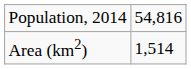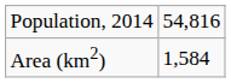 <table class="wikitable">
 <tr>
 <td>Population, 2014</td>
 <td>54,816</td>
 </tr>
 <tr>
 <td>Area (km<sup>2</sup>)</td>
-<td>1,514</td>
+<td>1,584</td>
 </tr>
 </table>
